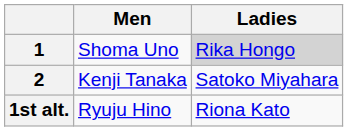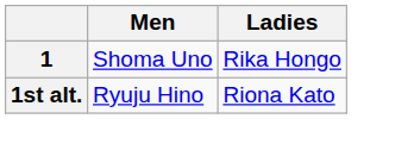 <table class="wikitable">
 <tr>
 <th></th>
 <th>Men</th>
 <th>Ladies</th>
 </tr>
 <tr>
 <th>1</th>
 <td><a href='#'>Shoma Uno</a></td>
-<td style="background: lightgrey;"><a href='#'>Rika Hongo</a></td>
-</tr>
-<tr>
-<th>2</th>
-<td><a href='#'>Kenji Tanaka</a></td>
-<td><a href='#'>Satoko Miyahara</a></td>
+<td><a href='#'>Rika Hongo</a></td>
 </tr>
 <tr>
 <th>1st alt.</th>
 <td><a href='#'>Ryuju Hino</a></td>
 <td><a href='#'>Riona Kato</a></td>
 </tr>
 </table>
